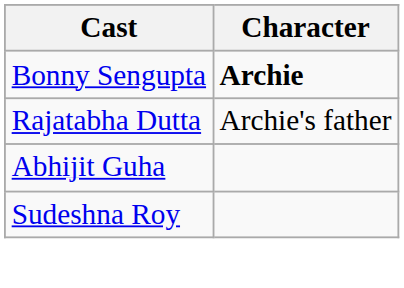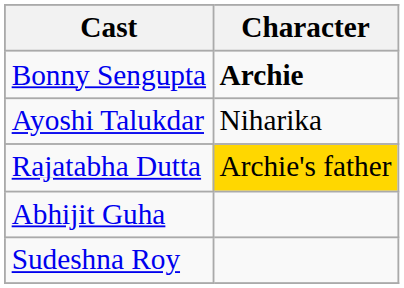 <table class="wikitable sortable">
 <tr>
 <th>Cast</th>
 <th>Character</th>
 </tr>
 <tr>
 <td><a href='#'>Bonny Sengupta</a></td>
 <td><strong>Archie</strong></td>
 </tr>
 <tr>
+<td><a href='#'>Ayoshi Talukdar</a></td>
+<td>Niharika</td>
+</tr>
+<tr>
 <td><a href='#'>Rajatabha Dutta</a></td>
-<td>Archie's father</td>
+<td style="background: gold;">Archie's father</td>
 </tr>
 <tr>
 <td><a href='#'>Abhijit Guha</a></td>
 <td></td>
 </tr>
 <tr>
 <td><a href='#'>Sudeshna Roy</a></td>
 <td></td>
 </tr>
 </table>
